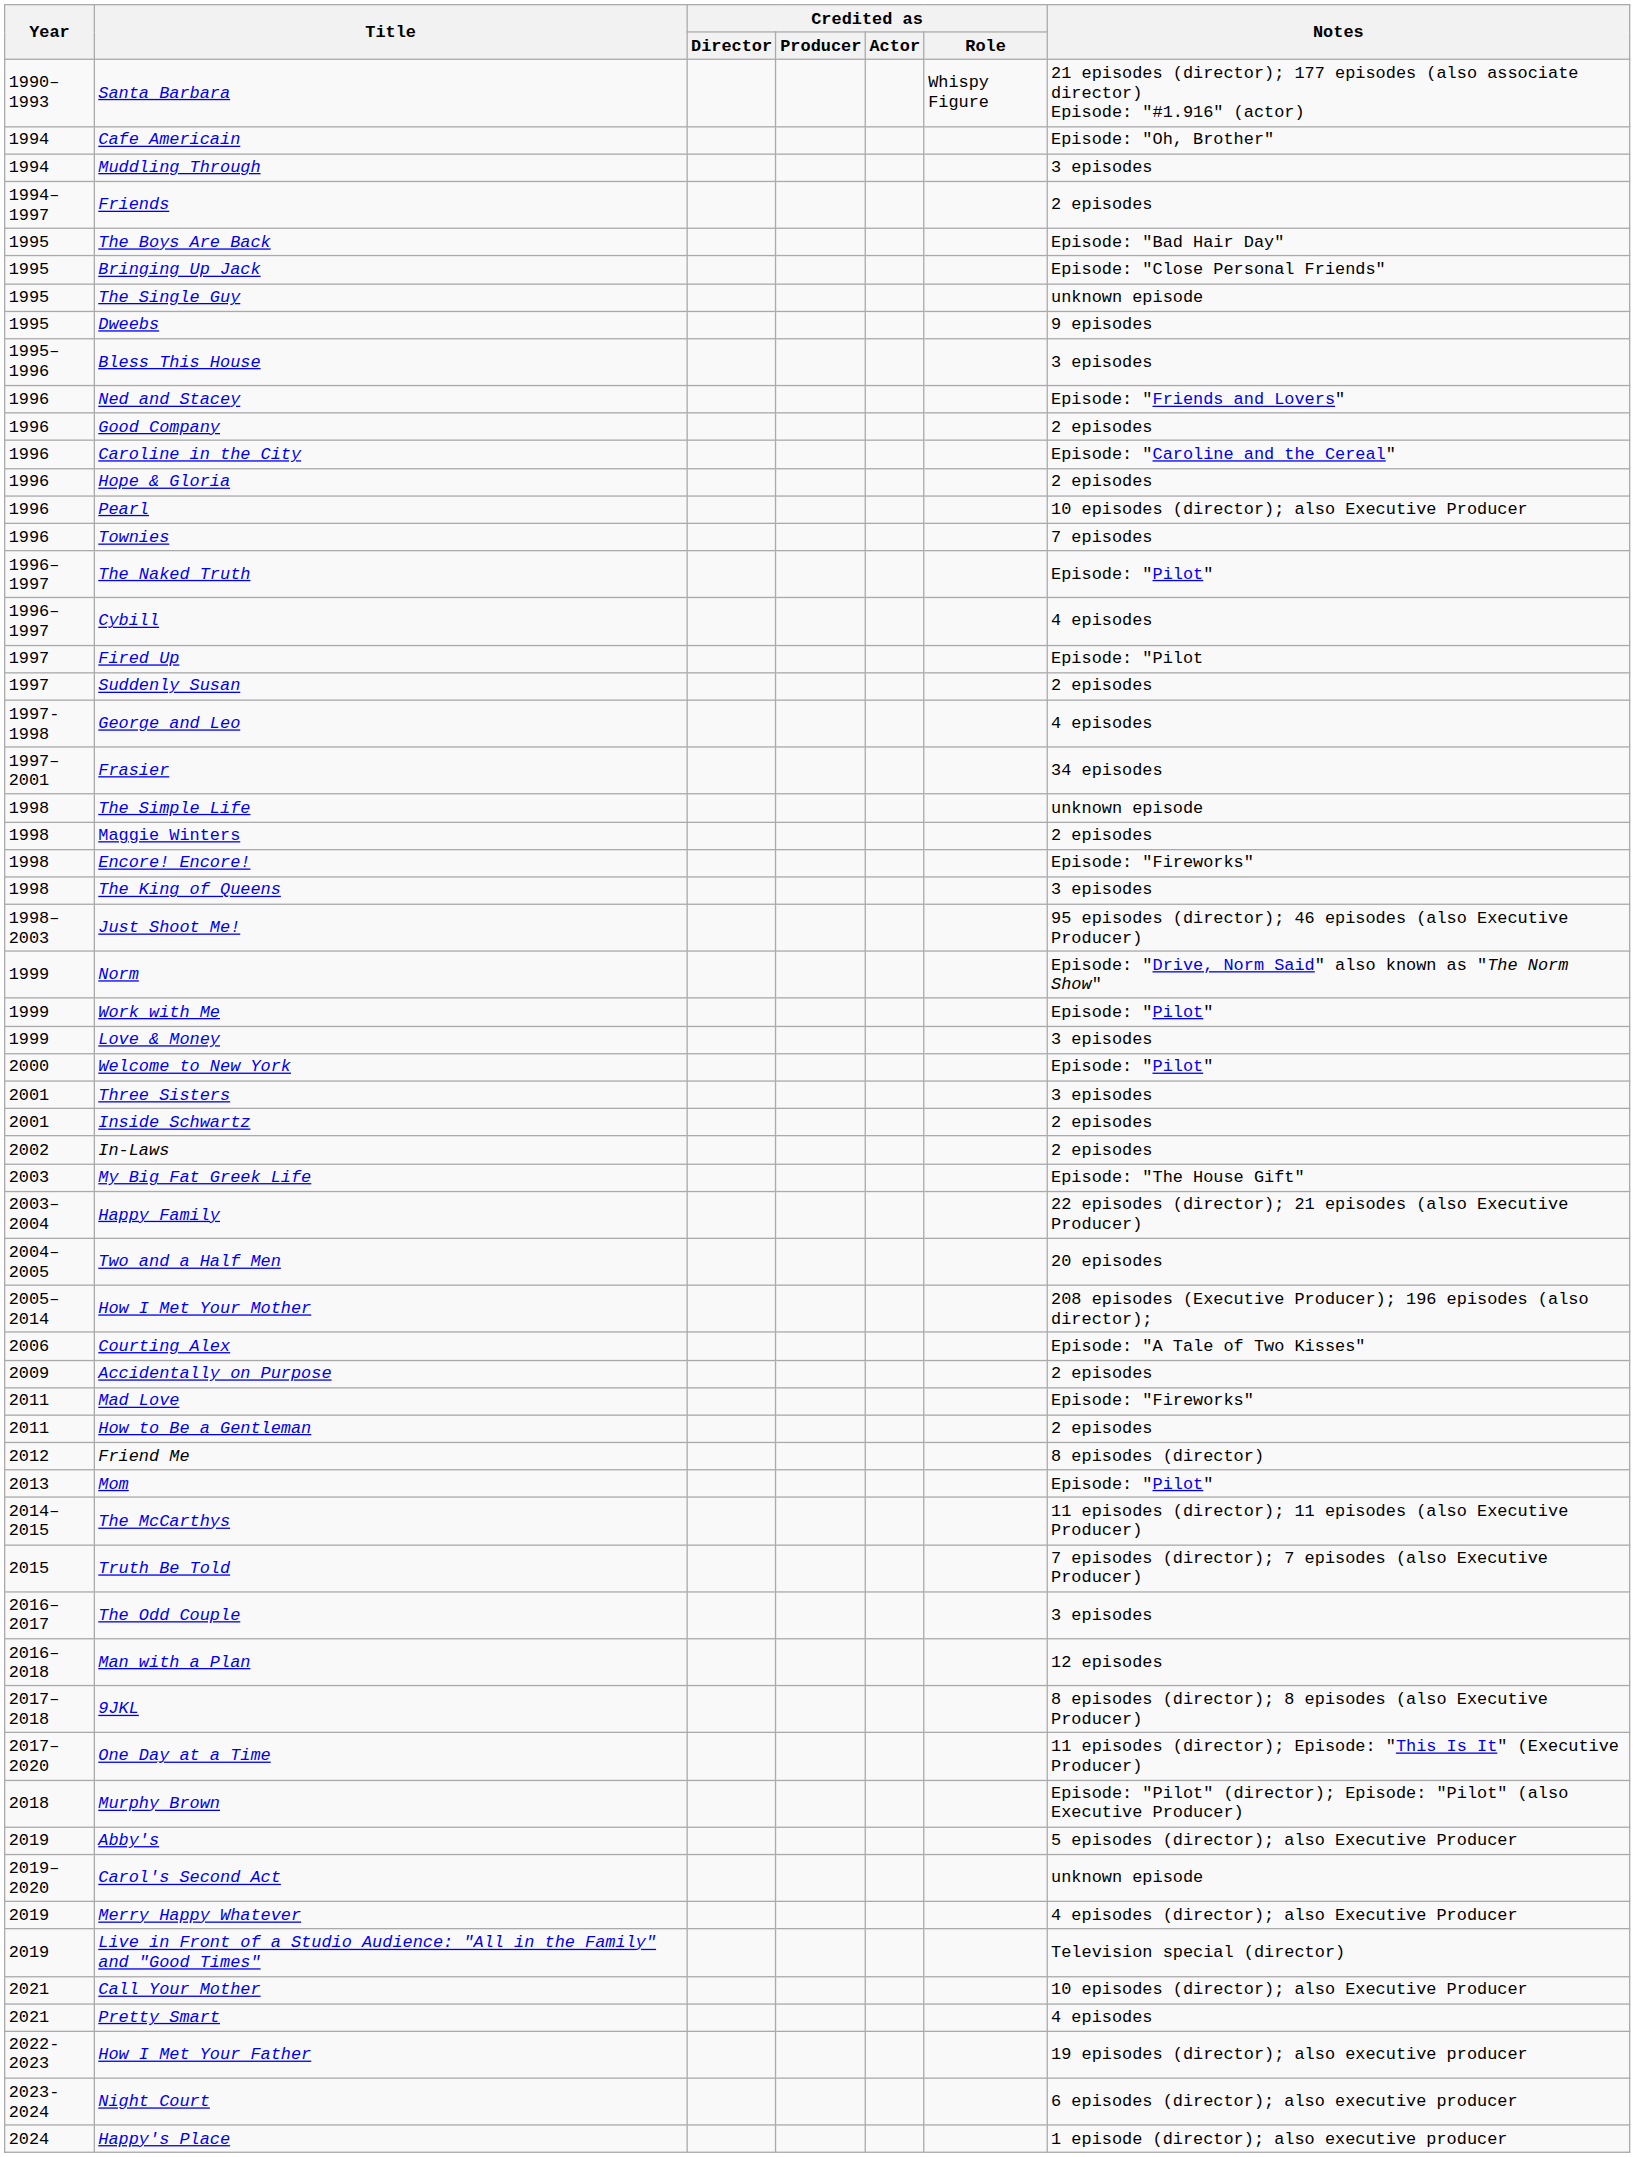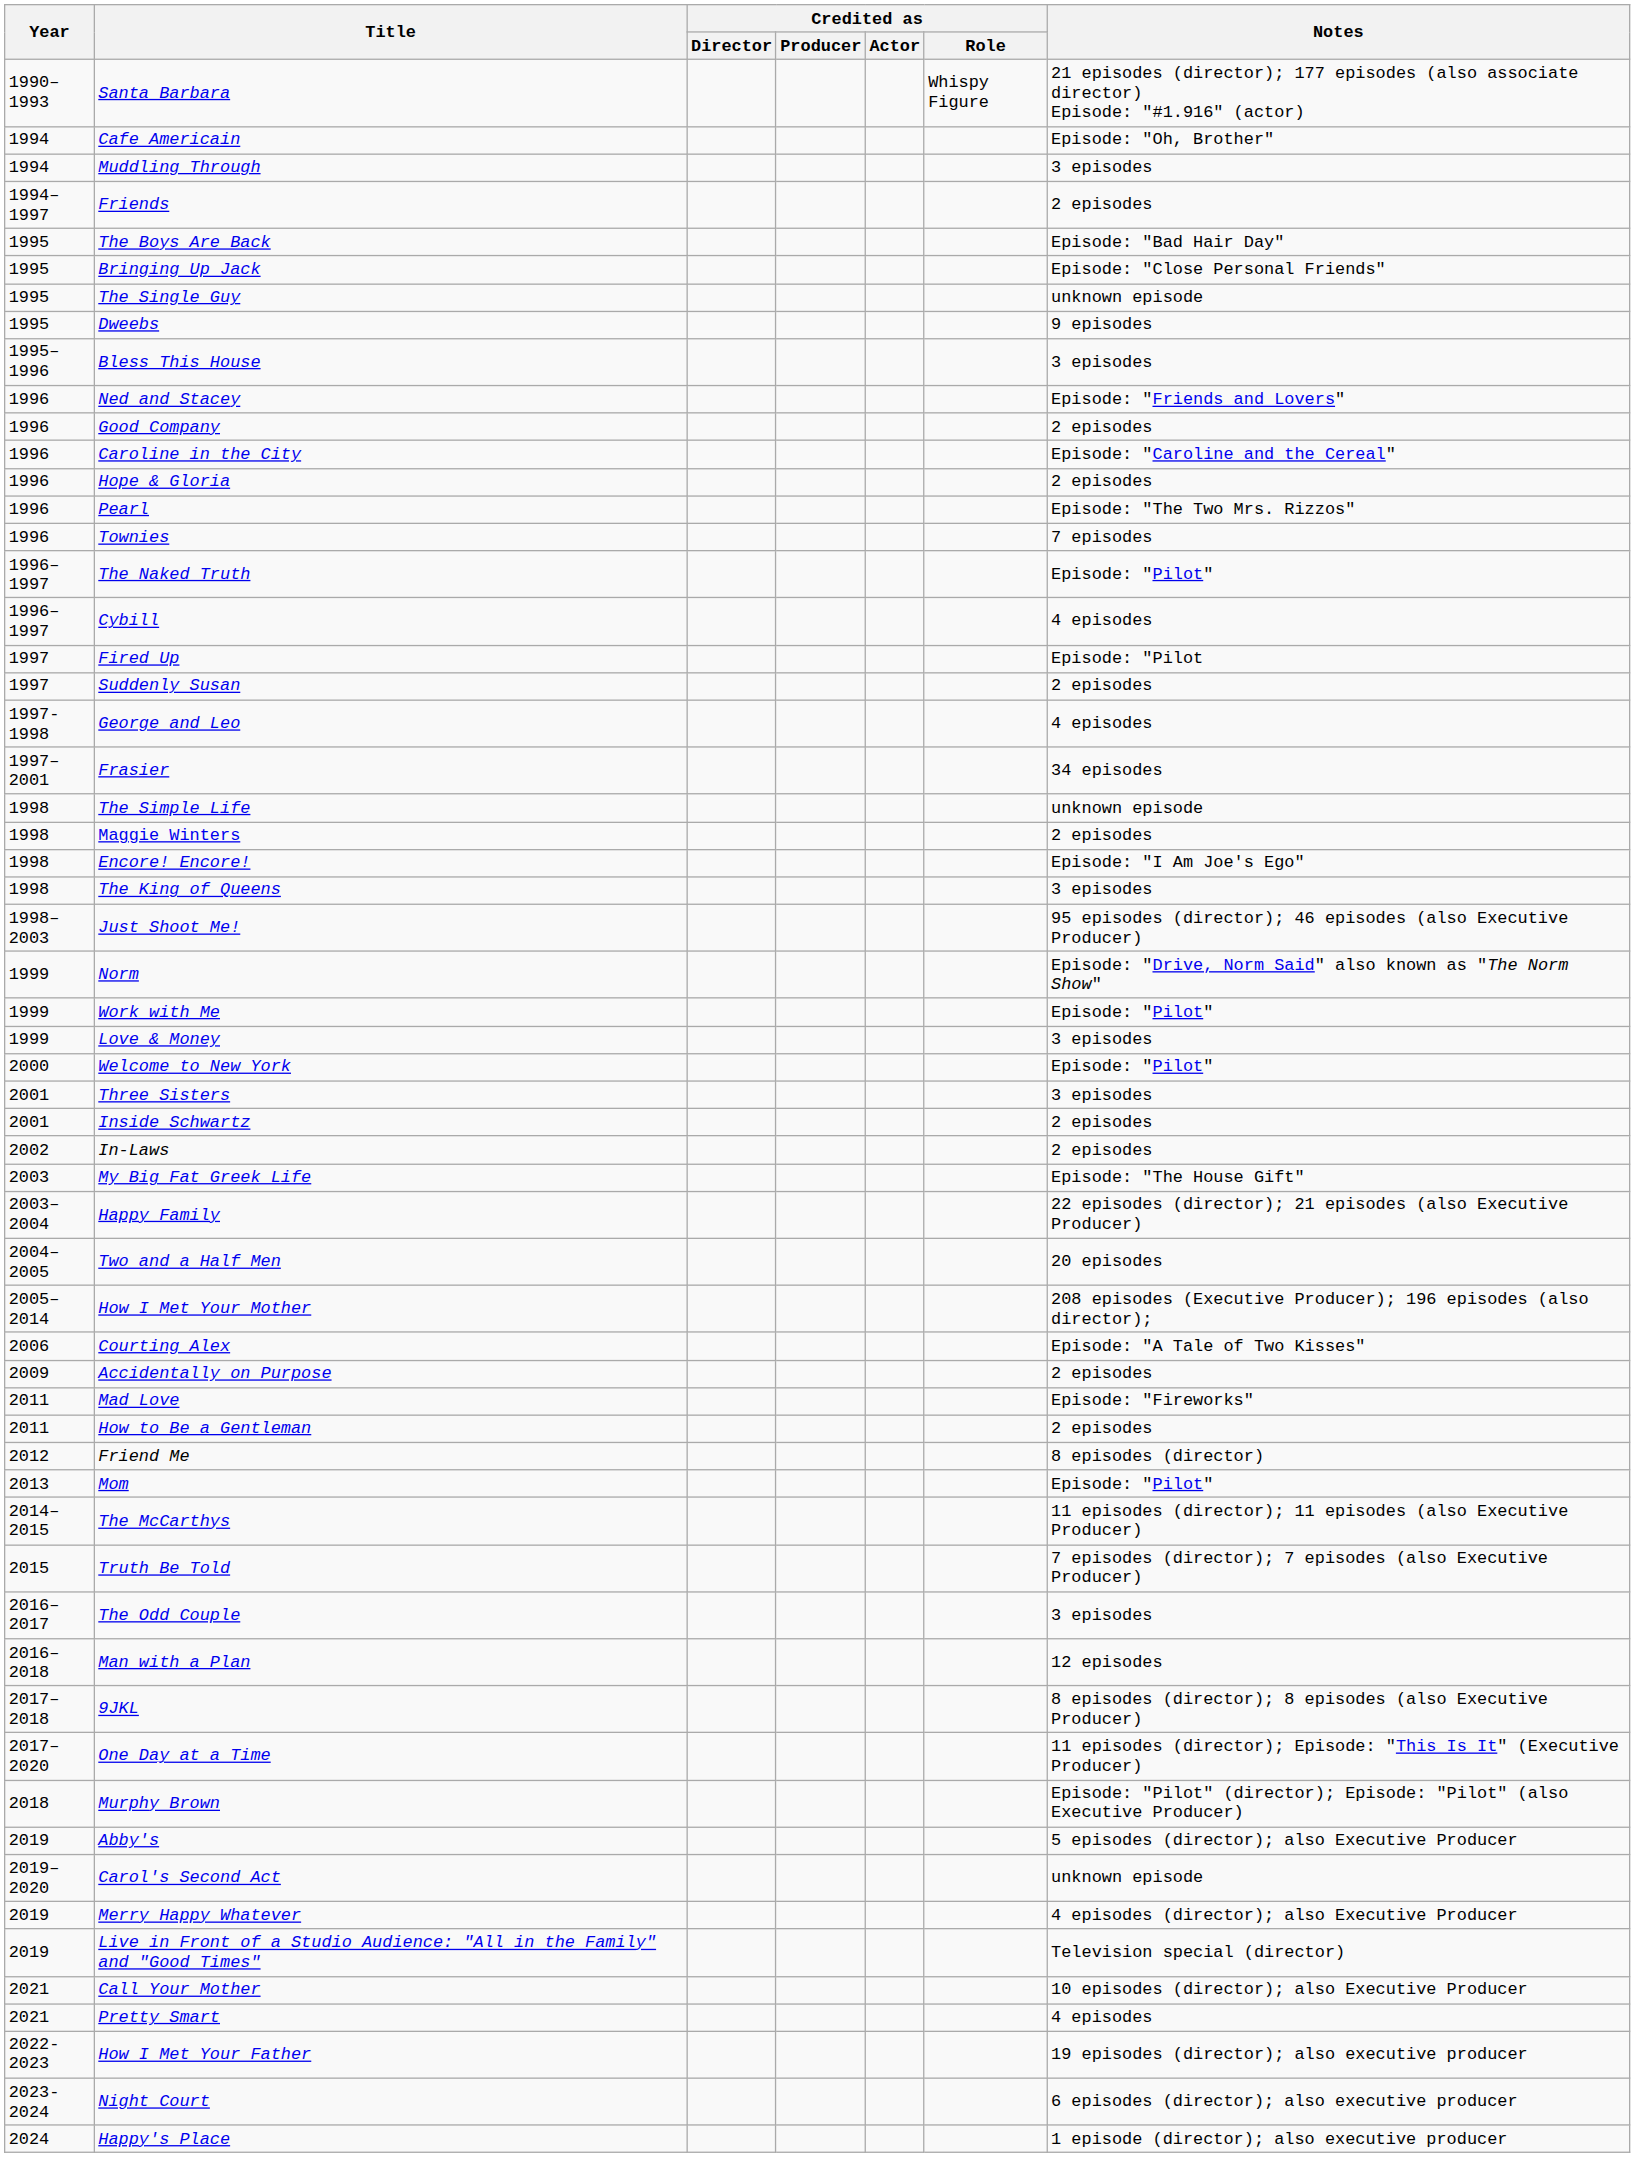 <table class="wikitable">
 <tr>
 <th rowspan="2">Year</th>
 <th rowspan="2">Title</th>
 <th colspan="4">Credited as</th>
 <th rowspan="2">Notes</th>
 </tr>
 <tr>
 <th>Director</th>
 <th>Producer</th>
 <th>Actor</th>
 <th>Role</th>
 </tr>
 <tr>
 <td>1990–1993</td>
 <td><em><a href='#'>Santa Barbara</a></em></td>
 <td></td>
 <td></td>
 <td></td>
 <td>Whispy Figure</td>
 <td>21 episodes (director); 177 episodes (also associate director)<br>Episode: "#1.916" (actor)</td>
 </tr>
 <tr>
 <td>1994</td>
 <td><em><a href='#'>Cafe Americain</a></em></td>
 <td></td>
 <td></td>
 <td></td>
 <td></td>
 <td>Episode: "Oh, Brother"</td>
 </tr>
 <tr>
 <td>1994</td>
 <td><em><a href='#'>Muddling Through</a></em></td>
 <td></td>
 <td></td>
 <td></td>
 <td></td>
 <td>3 episodes</td>
 </tr>
 <tr>
 <td>1994–1997</td>
 <td><em><a href='#'>Friends</a></em></td>
 <td></td>
 <td></td>
 <td></td>
 <td></td>
 <td>2 episodes</td>
 </tr>
 <tr>
 <td>1995</td>
 <td><em><a href='#'>The Boys Are Back</a></em></td>
 <td></td>
 <td></td>
 <td></td>
 <td></td>
 <td>Episode: "Bad Hair Day"</td>
 </tr>
 <tr>
 <td>1995</td>
 <td><em><a href='#'>Bringing Up Jack</a></em></td>
 <td></td>
 <td></td>
 <td></td>
 <td></td>
 <td>Episode: "Close Personal Friends"</td>
 </tr>
 <tr>
 <td>1995</td>
 <td><em><a href='#'>The Single Guy</a></em></td>
 <td></td>
 <td></td>
 <td></td>
 <td></td>
 <td>unknown episode</td>
 </tr>
 <tr>
 <td>1995</td>
 <td><em><a href='#'>Dweebs</a></em></td>
 <td></td>
 <td></td>
 <td></td>
 <td></td>
 <td>9 episodes</td>
 </tr>
 <tr>
 <td>1995–1996</td>
 <td><em><a href='#'>Bless This House</a></em></td>
 <td></td>
 <td></td>
 <td></td>
 <td></td>
 <td>3 episodes</td>
 </tr>
 <tr>
 <td>1996</td>
 <td><em><a href='#'>Ned and Stacey</a></em></td>
 <td></td>
 <td></td>
 <td></td>
 <td></td>
 <td>Episode: "<a href='#'>Friends and Lovers</a>"</td>
 </tr>
 <tr>
 <td>1996</td>
 <td><em><a href='#'>Good Company</a></em></td>
 <td></td>
 <td></td>
 <td></td>
 <td></td>
 <td>2 episodes</td>
 </tr>
 <tr>
 <td>1996</td>
 <td><em><a href='#'>Caroline in the City</a></em></td>
 <td></td>
 <td></td>
 <td></td>
 <td></td>
 <td>Episode: "<a href='#'>Caroline and the Cereal</a>"</td>
 </tr>
 <tr>
 <td>1996</td>
 <td><em><a href='#'>Hope & Gloria</a></em></td>
 <td></td>
 <td></td>
 <td></td>
 <td></td>
 <td>2 episodes</td>
 </tr>
 <tr>
 <td>1996</td>
 <td><em><a href='#'>Pearl</a></em></td>
 <td></td>
 <td></td>
 <td></td>
 <td></td>
-<td>10 episodes (director); also Executive Producer</td>
+<td>Episode: "The Two Mrs. Rizzos"</td>
 </tr>
 <tr>
 <td>1996</td>
 <td><em><a href='#'>Townies</a></em></td>
 <td></td>
 <td></td>
 <td></td>
 <td></td>
 <td>7 episodes</td>
 </tr>
 <tr>
 <td>1996–1997</td>
 <td><em><a href='#'>The Naked Truth</a></em></td>
 <td></td>
 <td></td>
 <td></td>
 <td></td>
 <td>Episode: "<a href='#'>Pilot</a>"</td>
 </tr>
 <tr>
 <td>1996–1997</td>
 <td><em><a href='#'>Cybill</a></em></td>
 <td></td>
 <td></td>
 <td></td>
 <td></td>
 <td>4 episodes</td>
 </tr>
 <tr>
 <td>1997</td>
 <td><em><a href='#'>Fired Up</a></em></td>
 <td></td>
 <td></td>
 <td></td>
 <td></td>
 <td>Episode: "Pilot</td>
 </tr>
 <tr>
 <td>1997</td>
 <td><em><a href='#'>Suddenly Susan</a></em></td>
 <td></td>
 <td></td>
 <td></td>
 <td></td>
 <td>2 episodes</td>
 </tr>
 <tr>
 <td>1997-1998</td>
 <td><em><a href='#'>George and Leo</a></em></td>
 <td></td>
 <td></td>
 <td></td>
 <td></td>
 <td>4 episodes</td>
 </tr>
 <tr>
 <td>1997–2001</td>
 <td><em><a href='#'>Frasier</a></em></td>
 <td></td>
 <td></td>
 <td></td>
 <td></td>
 <td>34 episodes</td>
 </tr>
 <tr>
 <td>1998</td>
 <td><em><a href='#'>The Simple Life</a></em></td>
 <td></td>
 <td></td>
 <td></td>
 <td></td>
 <td>unknown episode</td>
 </tr>
 <tr>
 <td>1998</td>
 <td><a href='#'>Maggie Winters</a></td>
 <td></td>
 <td></td>
 <td></td>
 <td></td>
 <td>2 episodes</td>
 </tr>
 <tr>
 <td>1998</td>
 <td><em><a href='#'>Encore! Encore!</a></em></td>
 <td></td>
 <td></td>
 <td></td>
 <td></td>
-<td>Episode: "Fireworks"</td>
+<td>Episode: "I Am Joe's Ego"</td>
 </tr>
 <tr>
 <td>1998</td>
 <td><em><a href='#'>The King of Queens</a></em></td>
 <td></td>
 <td></td>
 <td></td>
 <td></td>
 <td>3 episodes</td>
 </tr>
 <tr>
 <td>1998–2003</td>
 <td><em><a href='#'>Just Shoot Me!</a></em></td>
 <td></td>
 <td></td>
 <td></td>
 <td></td>
 <td>95 episodes (director); 46 episodes (also Executive Producer)</td>
 </tr>
 <tr>
 <td>1999</td>
 <td><em><a href='#'>Norm</a></em></td>
 <td></td>
 <td></td>
 <td></td>
 <td></td>
 <td>Episode: "<a href='#'>Drive, Norm Said</a>" also known as "<em>The Norm Show</em>"</td>
 </tr>
 <tr>
 <td>1999</td>
 <td><em><a href='#'>Work with Me</a></em></td>
 <td></td>
 <td></td>
 <td></td>
 <td></td>
 <td>Episode: "<a href='#'>Pilot</a>"</td>
 </tr>
 <tr>
 <td>1999</td>
 <td><em><a href='#'>Love & Money</a></em></td>
 <td></td>
 <td></td>
 <td></td>
 <td></td>
 <td>3 episodes</td>
 </tr>
 <tr>
 <td>2000</td>
 <td><em><a href='#'>Welcome to New York</a></em></td>
 <td></td>
 <td></td>
 <td></td>
 <td></td>
 <td>Episode: "<a href='#'>Pilot</a>"</td>
 </tr>
 <tr>
 <td>2001</td>
 <td><em><a href='#'>Three Sisters</a></em></td>
 <td></td>
 <td></td>
 <td></td>
 <td></td>
 <td>3 episodes</td>
 </tr>
 <tr>
 <td>2001</td>
 <td><em><a href='#'>Inside Schwartz</a></em></td>
 <td></td>
 <td></td>
 <td></td>
 <td></td>
 <td>2 episodes</td>
 </tr>
 <tr>
 <td>2002</td>
 <td><em>In-Laws</em></td>
 <td></td>
 <td></td>
 <td></td>
 <td></td>
 <td>2 episodes</td>
 </tr>
 <tr>
 <td>2003</td>
 <td><em><a href='#'>My Big Fat Greek Life</a></em></td>
 <td></td>
 <td></td>
 <td></td>
 <td></td>
 <td>Episode: "The House Gift"</td>
 </tr>
 <tr>
 <td>2003–2004</td>
 <td><em><a href='#'>Happy Family</a></em></td>
 <td></td>
 <td></td>
 <td></td>
 <td></td>
 <td>22 episodes (director); 21 episodes (also Executive Producer)</td>
 </tr>
 <tr>
 <td>2004–2005</td>
 <td><em><a href='#'>Two and a Half Men</a></em></td>
 <td></td>
 <td></td>
 <td></td>
 <td></td>
 <td>20 episodes</td>
 </tr>
 <tr>
 <td>2005–2014</td>
 <td><em><a href='#'>How I Met Your Mother</a></em></td>
 <td></td>
 <td></td>
 <td></td>
 <td></td>
 <td>208 episodes (Executive Producer); 196 episodes (also director);</td>
 </tr>
 <tr>
 <td>2006</td>
 <td><em><a href='#'>Courting Alex</a></em></td>
 <td></td>
 <td></td>
 <td></td>
 <td></td>
 <td>Episode: "A Tale of Two Kisses"</td>
 </tr>
 <tr>
 <td>2009</td>
 <td><em><a href='#'>Accidentally on Purpose</a></em></td>
 <td></td>
 <td></td>
 <td></td>
 <td></td>
 <td>2 episodes</td>
 </tr>
 <tr>
 <td>2011</td>
 <td><em><a href='#'>Mad Love</a></em></td>
 <td></td>
 <td></td>
 <td></td>
 <td></td>
 <td>Episode: "Fireworks"</td>
 </tr>
 <tr>
 <td>2011</td>
 <td><em><a href='#'>How to Be a Gentleman</a></em></td>
 <td></td>
 <td></td>
 <td></td>
 <td></td>
 <td>2 episodes</td>
 </tr>
 <tr>
 <td>2012</td>
 <td><em>Friend Me</em></td>
 <td></td>
 <td></td>
 <td></td>
 <td></td>
 <td>8 episodes (director)</td>
 </tr>
 <tr>
 <td>2013</td>
 <td><em><a href='#'>Mom</a></em></td>
 <td></td>
 <td></td>
 <td></td>
 <td></td>
 <td>Episode: "<a href='#'>Pilot</a>"</td>
 </tr>
 <tr>
 <td>2014–2015</td>
 <td><em><a href='#'>The McCarthys</a></em></td>
 <td></td>
 <td></td>
 <td></td>
 <td></td>
 <td>11 episodes (director); 11 episodes (also Executive Producer)</td>
 </tr>
 <tr>
 <td>2015</td>
 <td><em><a href='#'>Truth Be Told</a></em></td>
 <td></td>
 <td></td>
 <td></td>
 <td></td>
 <td>7 episodes (director); 7 episodes (also Executive Producer)</td>
 </tr>
 <tr>
 <td>2016–2017</td>
 <td><em><a href='#'>The Odd Couple</a></em></td>
 <td></td>
 <td></td>
 <td></td>
 <td></td>
 <td>3 episodes</td>
 </tr>
 <tr>
 <td>2016–2018</td>
 <td><em><a href='#'>Man with a Plan</a></em></td>
 <td></td>
 <td></td>
 <td></td>
 <td></td>
 <td>12 episodes</td>
 </tr>
 <tr>
 <td>2017–2018</td>
 <td><em><a href='#'>9JKL</a></em></td>
 <td></td>
 <td></td>
 <td></td>
 <td></td>
 <td>8 episodes (director); 8 episodes (also Executive Producer)</td>
 </tr>
 <tr>
 <td>2017–2020</td>
 <td><em><a href='#'>One Day at a Time</a></em></td>
 <td></td>
 <td></td>
 <td></td>
 <td></td>
 <td>11 episodes (director); Episode: "<a href='#'>This Is It</a>" (Executive Producer)</td>
 </tr>
 <tr>
 <td>2018</td>
 <td><em><a href='#'>Murphy Brown</a></em></td>
 <td></td>
 <td></td>
 <td></td>
 <td></td>
 <td>Episode: "Pilot" (director); Episode: "Pilot" (also Executive Producer)</td>
 </tr>
 <tr>
 <td>2019</td>
 <td><em><a href='#'>Abby's</a></em></td>
 <td></td>
 <td></td>
 <td></td>
 <td></td>
 <td>5 episodes (director); also Executive Producer</td>
 </tr>
 <tr>
 <td>2019–2020</td>
 <td><em><a href='#'>Carol's Second Act</a></em></td>
 <td></td>
 <td></td>
 <td></td>
 <td></td>
 <td>unknown episode</td>
 </tr>
 <tr>
 <td>2019</td>
 <td><em><a href='#'>Merry Happy Whatever</a></em></td>
 <td></td>
 <td></td>
 <td></td>
 <td></td>
 <td>4 episodes (director); also Executive Producer</td>
 </tr>
 <tr>
 <td>2019</td>
 <td><em><a href='#'>Live in Front of a Studio Audience: "All in the Family" and "Good Times"</a></em></td>
 <td></td>
 <td></td>
 <td></td>
 <td></td>
 <td>Television special (director)</td>
 </tr>
 <tr>
 <td>2021</td>
 <td><em><a href='#'>Call Your Mother</a></em></td>
 <td></td>
 <td></td>
 <td></td>
 <td></td>
 <td>10 episodes (director); also Executive Producer</td>
 </tr>
 <tr>
 <td>2021</td>
 <td><em><a href='#'>Pretty Smart</a></em></td>
 <td></td>
 <td></td>
 <td></td>
 <td></td>
 <td>4 episodes</td>
 </tr>
 <tr>
 <td>2022-2023</td>
 <td><em><a href='#'>How I Met Your Father</a></em></td>
 <td></td>
 <td></td>
 <td></td>
 <td></td>
 <td>19 episodes (director); also executive producer</td>
 </tr>
 <tr>
 <td>2023-2024</td>
 <td><em><a href='#'>Night Court</a></em></td>
 <td></td>
 <td></td>
 <td></td>
 <td></td>
 <td>6 episodes (director); also executive producer</td>
 </tr>
 <tr>
 <td>2024</td>
 <td><em><a href='#'>Happy's Place</a></em></td>
 <td></td>
 <td></td>
 <td></td>
 <td></td>
 <td>1 episode (director); also executive producer</td>
 </tr>
 </table>
